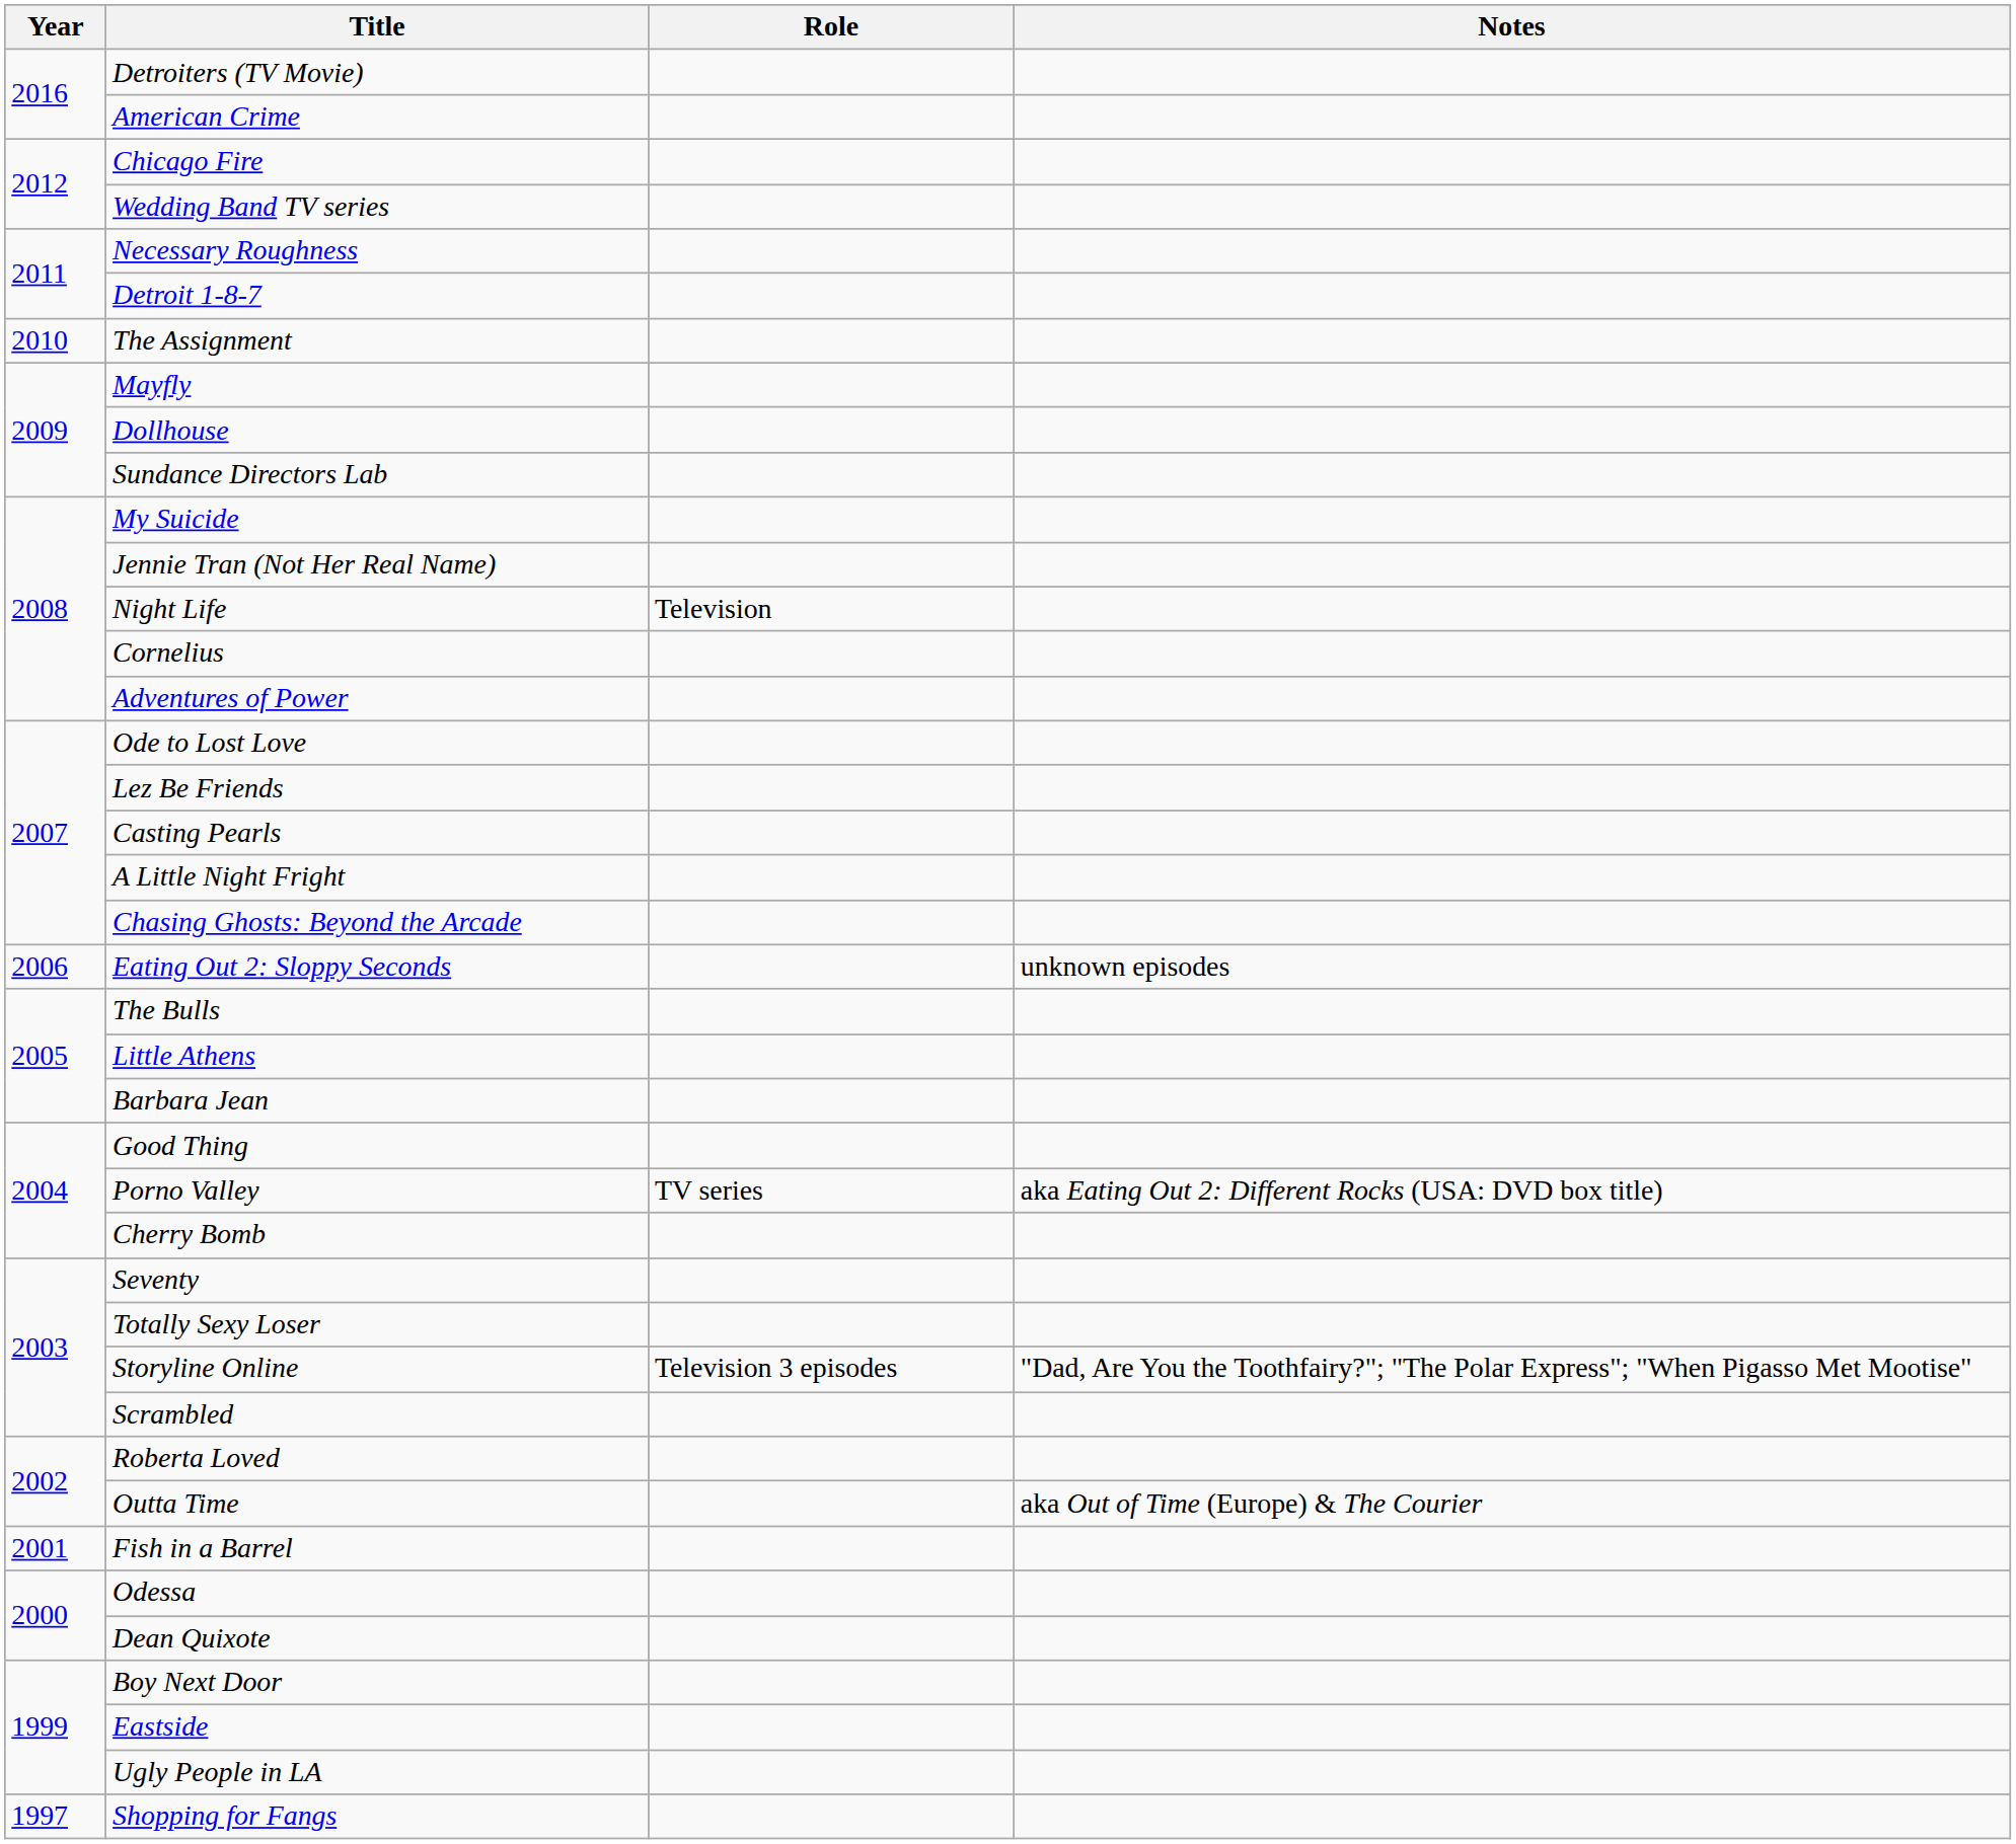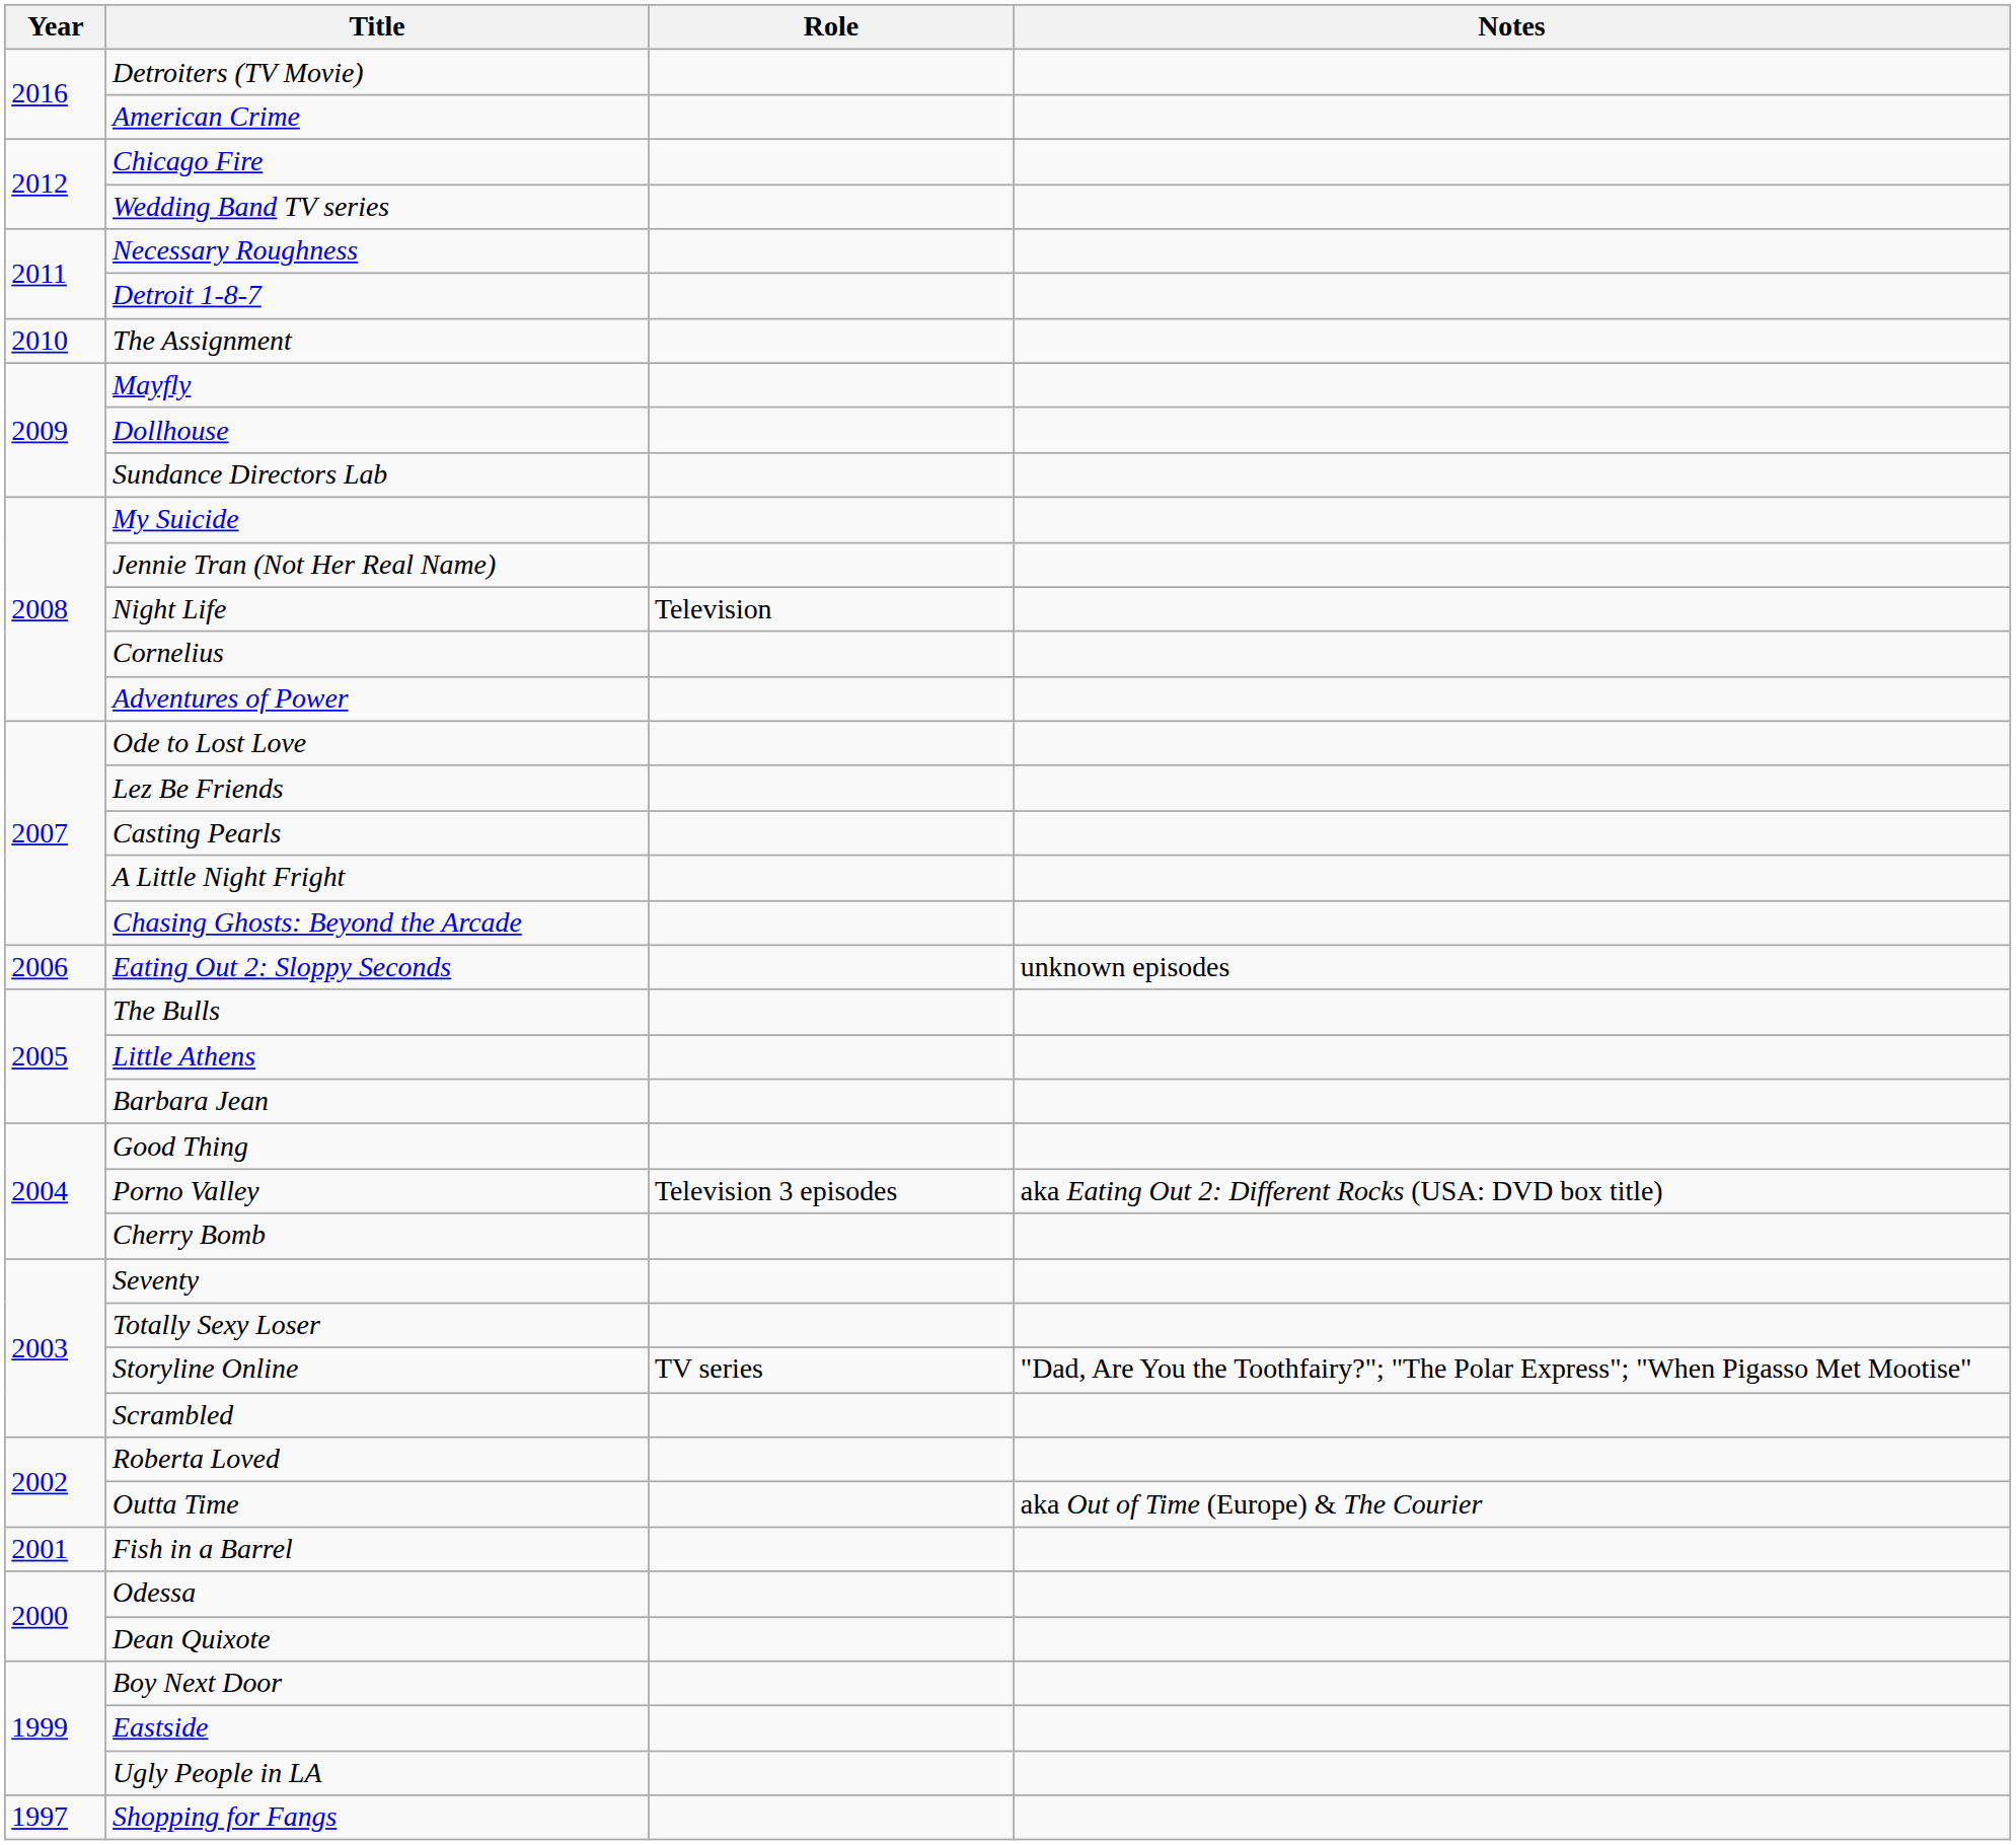 <table class="wikitable sortable" width="90%">
 <tr>
 <th width="50px">Year</th>
 <th width="300px">Title</th>
 <th width="200px">Role</th>
 <th class="unsortable">Notes</th>
 </tr>
 <tr>
 <td rowspan="2"><a href='#'>2016</a></td>
 <td><em>Detroiters (TV Movie)</em></td>
 <td></td>
 <td></td>
 </tr>
 <tr>
 <td><em><a href='#'>American Crime</a></em></td>
 <td></td>
 <td></td>
 </tr>
 <tr>
 <td rowspan="2"><a href='#'>2012</a></td>
 <td><em><a href='#'>Chicago Fire</a></em></td>
 <td></td>
 <td></td>
 </tr>
 <tr>
 <td><em><a href='#'>Wedding Band</a> TV series</em></td>
 <td></td>
 <td></td>
 </tr>
 <tr>
 <td rowspan="2"><a href='#'>2011</a></td>
 <td><em><a href='#'>Necessary Roughness</a></em></td>
 <td></td>
 <td></td>
 </tr>
 <tr>
 <td><em><a href='#'>Detroit 1-8-7</a></em></td>
 <td></td>
 <td></td>
 </tr>
 <tr>
 <td><a href='#'>2010</a></td>
 <td><em>The Assignment</em></td>
 <td></td>
 <td></td>
 </tr>
 <tr>
 <td rowspan="3"><a href='#'>2009</a></td>
 <td><em><a href='#'>Mayfly</a></em></td>
 <td></td>
 <td></td>
 </tr>
 <tr>
 <td><em><a href='#'>Dollhouse</a></em></td>
 <td></td>
 <td></td>
 </tr>
 <tr>
 <td><em>Sundance Directors Lab</em></td>
 <td></td>
 <td></td>
 </tr>
 <tr>
 <td rowspan="5"><a href='#'>2008</a></td>
 <td><em><a href='#'>My Suicide</a></em></td>
 <td></td>
 <td></td>
 </tr>
 <tr>
 <td><em>Jennie Tran (Not Her Real Name)</em></td>
 <td></td>
 <td></td>
 </tr>
 <tr>
 <td><em>Night Life</em></td>
 <td>Television</td>
 <td></td>
 </tr>
 <tr>
 <td><em>Cornelius</em></td>
 <td></td>
 <td></td>
 </tr>
 <tr>
 <td><em><a href='#'>Adventures of Power</a></em></td>
 <td></td>
 <td></td>
 </tr>
 <tr>
 <td rowspan="5"><a href='#'>2007</a></td>
 <td><em>Ode to Lost Love</em></td>
 <td></td>
 <td></td>
 </tr>
 <tr>
 <td><em>Lez Be Friends</em></td>
 <td></td>
 <td></td>
 </tr>
 <tr>
 <td><em>Casting Pearls</em></td>
 <td></td>
 <td></td>
 </tr>
 <tr>
 <td><em>A Little Night Fright</em></td>
 <td></td>
 <td></td>
 </tr>
 <tr>
 <td><em><a href='#'>Chasing Ghosts: Beyond the Arcade</a></em></td>
 <td></td>
 <td></td>
 </tr>
 <tr>
 <td><a href='#'>2006</a></td>
 <td><em><a href='#'>Eating Out 2: Sloppy Seconds</a></em></td>
 <td></td>
 <td>unknown episodes</td>
 </tr>
 <tr>
 <td rowspan="3"><a href='#'>2005</a></td>
 <td><em>The Bulls</em></td>
 <td></td>
 <td></td>
 </tr>
 <tr>
 <td><em><a href='#'>Little Athens</a></em></td>
 <td></td>
 <td></td>
 </tr>
 <tr>
 <td><em>Barbara Jean</em></td>
 <td></td>
 <td></td>
 </tr>
 <tr>
 <td rowspan="3"><a href='#'>2004</a></td>
 <td><em>Good Thing</em></td>
 <td></td>
 <td></td>
 </tr>
 <tr>
 <td><em>Porno Valley</em></td>
-<td>TV series</td>
+<td>Television 3 episodes</td>
 <td>aka <em>Eating Out 2: Different Rocks</em> (USA: DVD box title)</td>
 </tr>
 <tr>
 <td><em>Cherry Bomb</em></td>
 <td></td>
 </tr>
 <tr>
 <td rowspan="4"><a href='#'>2003</a></td>
 <td><em>Seventy</em></td>
 <td></td>
 <td></td>
 </tr>
 <tr>
 <td><em>Totally Sexy Loser</em></td>
 <td></td>
 <td></td>
 </tr>
 <tr>
 <td><em>Storyline Online</em></td>
-<td>Television 3 episodes</td>
+<td>TV series</td>
 <td>"Dad, Are You the Toothfairy?"; "The Polar Express"; "When Pigasso Met Mootise"</td>
 </tr>
 <tr>
 <td><em>Scrambled</em></td>
 <td></td>
 <td></td>
 </tr>
 <tr>
 <td rowspan="2"><a href='#'>2002</a></td>
 <td><em>Roberta Loved</em></td>
 <td></td>
 <td></td>
 </tr>
 <tr>
 <td><em>Outta Time</em></td>
 <td></td>
 <td>aka <em>Out of Time</em> (Europe) & <em>The Courier</em></td>
 </tr>
 <tr>
 <td><a href='#'>2001</a></td>
 <td><em>Fish in a Barrel</em></td>
 <td></td>
 <td></td>
 </tr>
 <tr>
 <td rowspan="2"><a href='#'>2000</a></td>
 <td><em>Odessa</em></td>
 <td></td>
 <td></td>
 </tr>
 <tr>
 <td><em>Dean Quixote</em></td>
 <td></td>
 <td></td>
 </tr>
 <tr>
 <td rowspan="3"><a href='#'>1999</a></td>
 <td><em>Boy Next Door</em></td>
 <td></td>
 <td></td>
 </tr>
 <tr>
 <td><em><a href='#'>Eastside</a></em></td>
 <td></td>
 <td></td>
 </tr>
 <tr>
 <td><em> Ugly People in LA</em></td>
 <td></td>
 <td></td>
 </tr>
 <tr>
 <td><a href='#'>1997</a></td>
 <td><em><a href='#'>Shopping for Fangs</a></em></td>
 <td></td>
 <td></td>
 </tr>
 </table>
